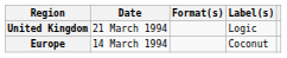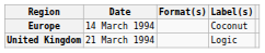 <table class="wikitable plainrowheaders">
 <tr>
 <th scope="col">Region</th>
 <th scope="col">Date</th>
 <th scope="col">Format(s)</th>
 <th scope="col">Label(s)</th>
 <th scope="col"></th>
 </tr>
 <tr>
+<th scope="row">Europe</th>
+<td>14 March 1994</td>
+<td></td>
+<td>Coconut</td>
+<td></td>
+</tr>
+<tr>
 <th scope="row">United Kingdom</th>
 <td>21 March 1994</td>
 <td></td>
 <td>Logic</td>
 <td></td>
 </tr>
-<tr>
-<th scope="row">Europe</th>
-<td>14 March 1994</td>
-<td></td>
-<td>Coconut</td>
-<td></td>
-</tr>
 </table>
